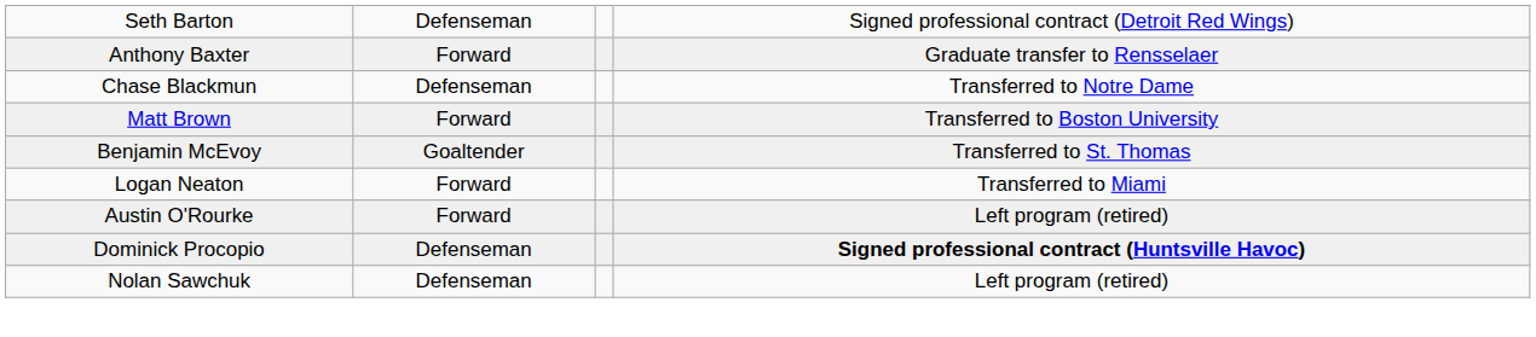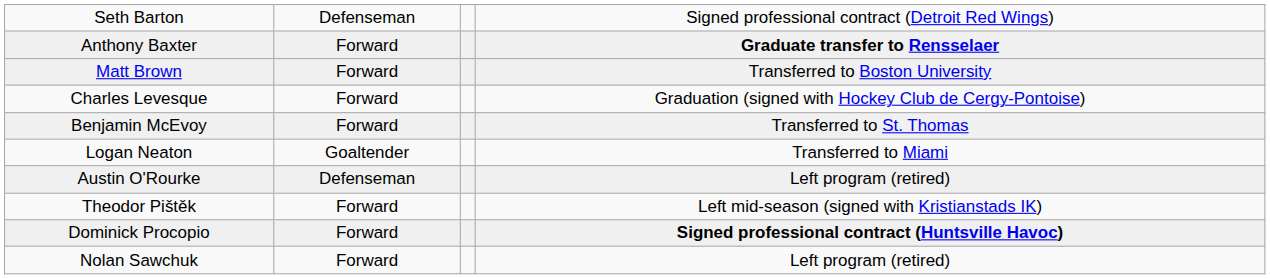 <table class="wikitable" width="60%">
 <tr align="center" bgcolor="">
 <td>Seth Barton</td>
 <td>Defenseman</td>
 <td></td>
 <td>Signed professional contract (<a href='#'>Detroit Red Wings</a>)</td>
 </tr>
 <tr align="center" bgcolor="f0f0f0">
 <td>Anthony Baxter</td>
 <td>Forward</td>
 <td></td>
-<td>Graduate transfer to <a href='#'>Rensselaer</a></td>
-</tr>
-<tr align="center" bgcolor="">
-<td>Chase Blackmun</td>
-<td>Defenseman</td>
-<td></td>
-<td>Transferred to <a href='#'>Notre Dame</a></td>
+<td><strong>Graduate transfer to <a href='#'>Rensselaer</a></strong></td>
 </tr>
 <tr align="center" bgcolor="f0f0f0">
 <td><a href='#'>Matt Brown</a></td>
 <td>Forward</td>
 <td></td>
 <td>Transferred to <a href='#'>Boston University</a></td>
 </tr>
+<tr align="center" bgcolor="">
+<td>Charles Levesque</td>
+<td>Forward</td>
+<td></td>
+<td>Graduation (signed with <a href='#'>Hockey Club de Cergy-Pontoise</a>)</td>
+</tr>
 <tr align="center" bgcolor="f0f0f0">
 <td>Benjamin McEvoy</td>
-<td>Goaltender</td>
+<td>Forward</td>
 <td></td>
 <td>Transferred to <a href='#'>St. Thomas</a></td>
 </tr>
 <tr align="center" bgcolor="">
 <td>Logan Neaton</td>
-<td>Forward</td>
+<td>Goaltender</td>
 <td></td>
 <td>Transferred to <a href='#'>Miami</a></td>
 </tr>
 <tr align="center" bgcolor="f0f0f0">
 <td>Austin O'Rourke</td>
-<td>Forward</td>
+<td>Defenseman</td>
 <td></td>
 <td>Left program (retired)</td>
 </tr>
+<tr align="center" bgcolor="">
+<td>Theodor Pištěk</td>
+<td>Forward</td>
+<td></td>
+<td>Left mid-season (signed with <a href='#'>Kristianstads IK</a>)</td>
+</tr>
 <tr align="center" bgcolor="f0f0f0">
 <td>Dominick Procopio</td>
-<td>Defenseman</td>
+<td>Forward</td>
 <td></td>
 <td><strong>Signed professional contract (<a href='#'>Huntsville Havoc</a>)</strong></td>
 </tr>
 <tr align="center" bgcolor="">
 <td>Nolan Sawchuk</td>
-<td>Defenseman</td>
+<td>Forward</td>
 <td></td>
 <td>Left program (retired)</td>
 </tr>
 </table>
